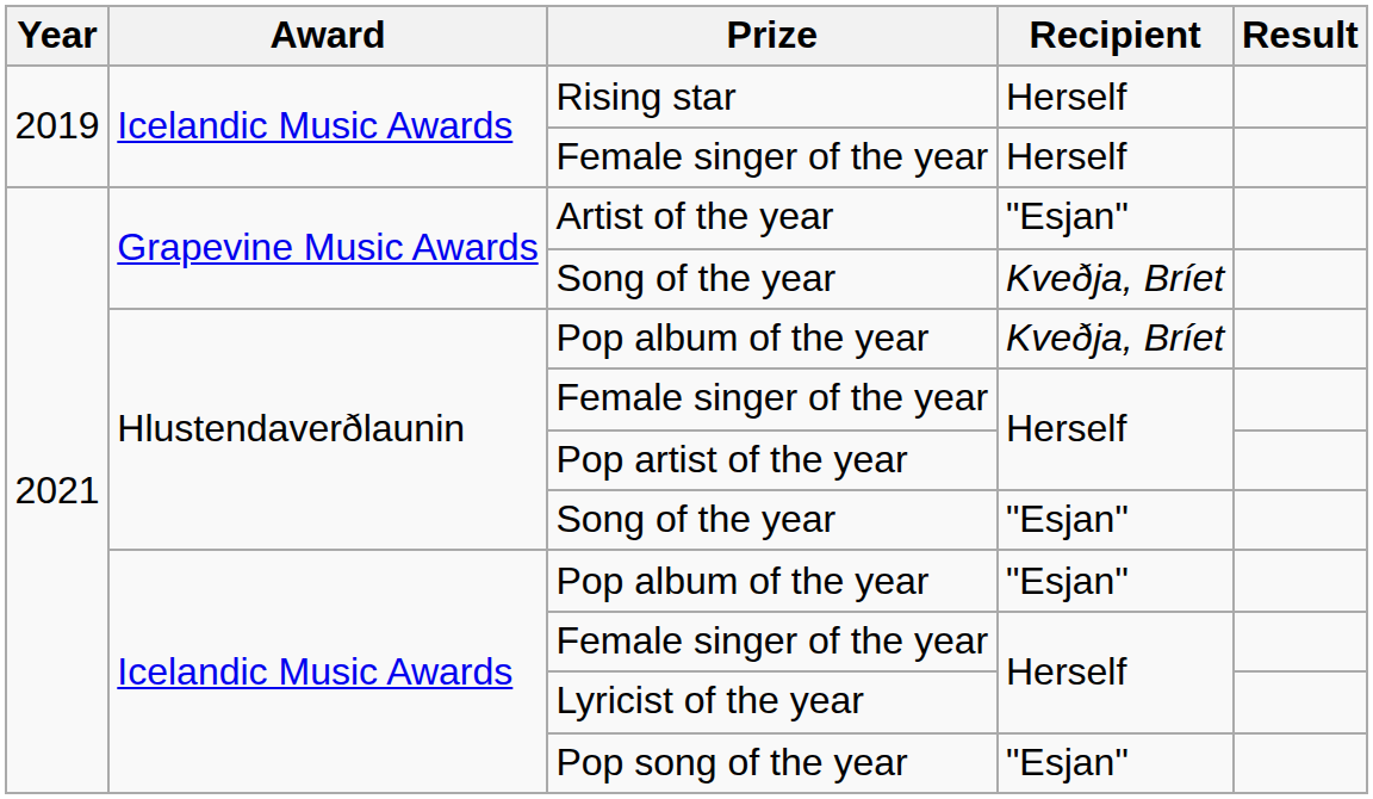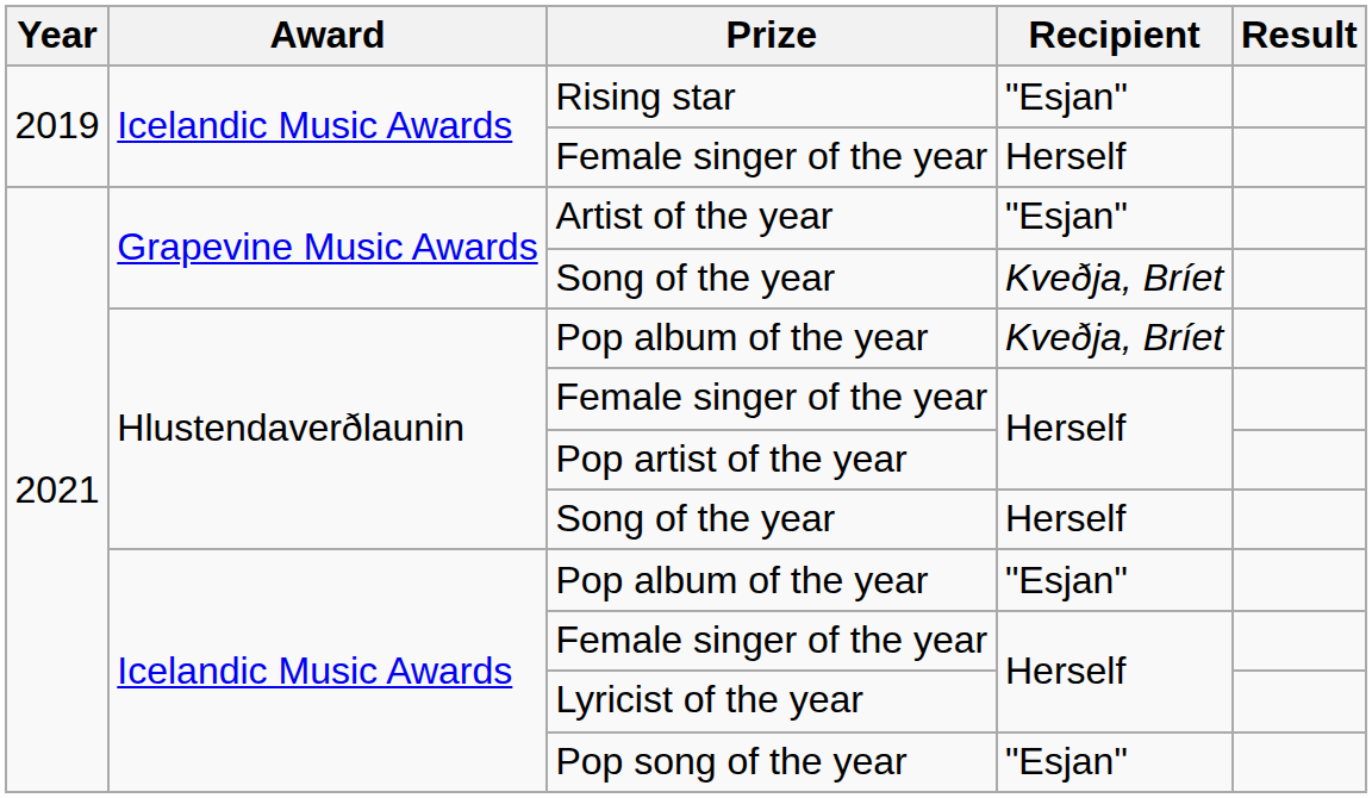 <table class="wikitable">
 <tr>
 <th>Year</th>
 <th>Award</th>
 <th>Prize</th>
 <th>Recipient</th>
 <th>Result</th>
 </tr>
 <tr>
 <td rowspan="2">2019</td>
 <td rowspan="2"><a href='#'>Icelandic Music Awards</a></td>
 <td>Rising star</td>
-<td>Herself</td>
+<td>"Esjan"</td>
 <td></td>
 </tr>
 <tr>
 <td>Female singer of the year</td>
 <td>Herself</td>
 <td></td>
 </tr>
 <tr>
 <td rowspan="10">2021</td>
 <td rowspan="2"><a href='#'>Grapevine Music Awards</a></td>
 <td>Artist of the year</td>
 <td>"Esjan"</td>
 <td></td>
 </tr>
 <tr>
 <td>Song of the year</td>
 <td><em>Kveðja, Bríet</em></td>
 <td></td>
 </tr>
 <tr>
 <td rowspan="4">Hlustendaverðlaunin</td>
 <td>Pop album of the year</td>
 <td><em>Kveðja, Bríet</em></td>
 <td></td>
 </tr>
 <tr>
 <td>Female singer of the year</td>
 <td rowspan="2">Herself</td>
 <td></td>
 </tr>
 <tr>
 <td>Pop artist of the year</td>
 <td></td>
 </tr>
 <tr>
 <td>Song of the year</td>
-<td>"Esjan"</td>
+<td>Herself</td>
 <td></td>
 </tr>
 <tr>
 <td rowspan="4"><a href='#'>Icelandic Music Awards</a></td>
 <td>Pop album of the year</td>
 <td>"Esjan"</td>
 <td></td>
 </tr>
 <tr>
 <td>Female singer of the year</td>
 <td rowspan="2">Herself</td>
 <td></td>
 </tr>
 <tr>
 <td>Lyricist of the year</td>
 <td></td>
 </tr>
 <tr>
 <td>Pop song of the year</td>
 <td>"Esjan"</td>
 <td></td>
 </tr>
 </table>
